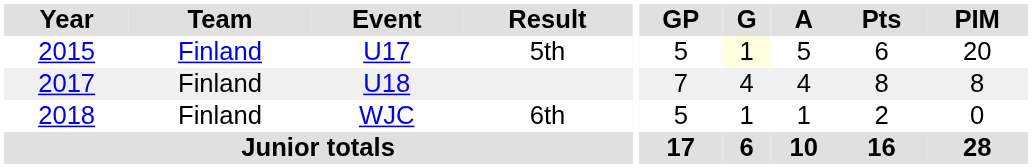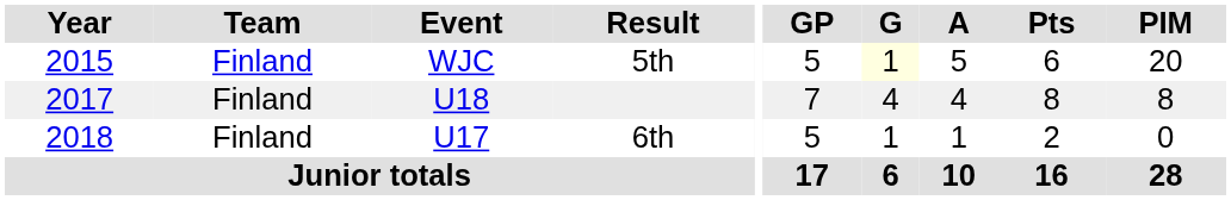 <table border="0" cellpadding="1" cellspacing="0" ID="Table3" style="text-align:center; width:40em">
 <tr ALIGN="center" bgcolor="#e0e0e0">
 <th>Year</th>
 <th>Team</th>
 <th>Event</th>
 <th>Result</th>
 <th rowspan="99" bgcolor="#ffffff"></th>
 <th>GP</th>
 <th>G</th>
 <th>A</th>
 <th>Pts</th>
 <th>PIM</th>
 </tr>
 <tr>
 <td><a href='#'>2015</a></td>
 <td><a href='#'>Finland</a></td>
-<td><a href='#'>U17</a></td>
+<td><a href='#'>WJC</a></td>
 <td>5th</td>
 <td>5</td>
 <td style="background: lightyellow;">1</td>
 <td>5</td>
 <td>6</td>
 <td>20</td>
 </tr>
 <tr bgcolor="#f0f0f0">
 <td><a href='#'>2017</a></td>
 <td>Finland</td>
 <td><a href='#'>U18</a></td>
 <td></td>
 <td>7</td>
 <td>4</td>
 <td>4</td>
 <td>8</td>
 <td>8</td>
 </tr>
 <tr>
 <td><a href='#'>2018</a></td>
 <td>Finland</td>
-<td><a href='#'>WJC</a></td>
+<td><a href='#'>U17</a></td>
 <td>6th</td>
 <td>5</td>
 <td>1</td>
 <td>1</td>
 <td>2</td>
 <td>0</td>
 </tr>
 <tr bgcolor="#e0e0e0">
 <th colspan="4">Junior totals</th>
 <th>17</th>
 <th>6</th>
 <th>10</th>
 <th>16</th>
 <th>28</th>
 </tr>
 </table>
